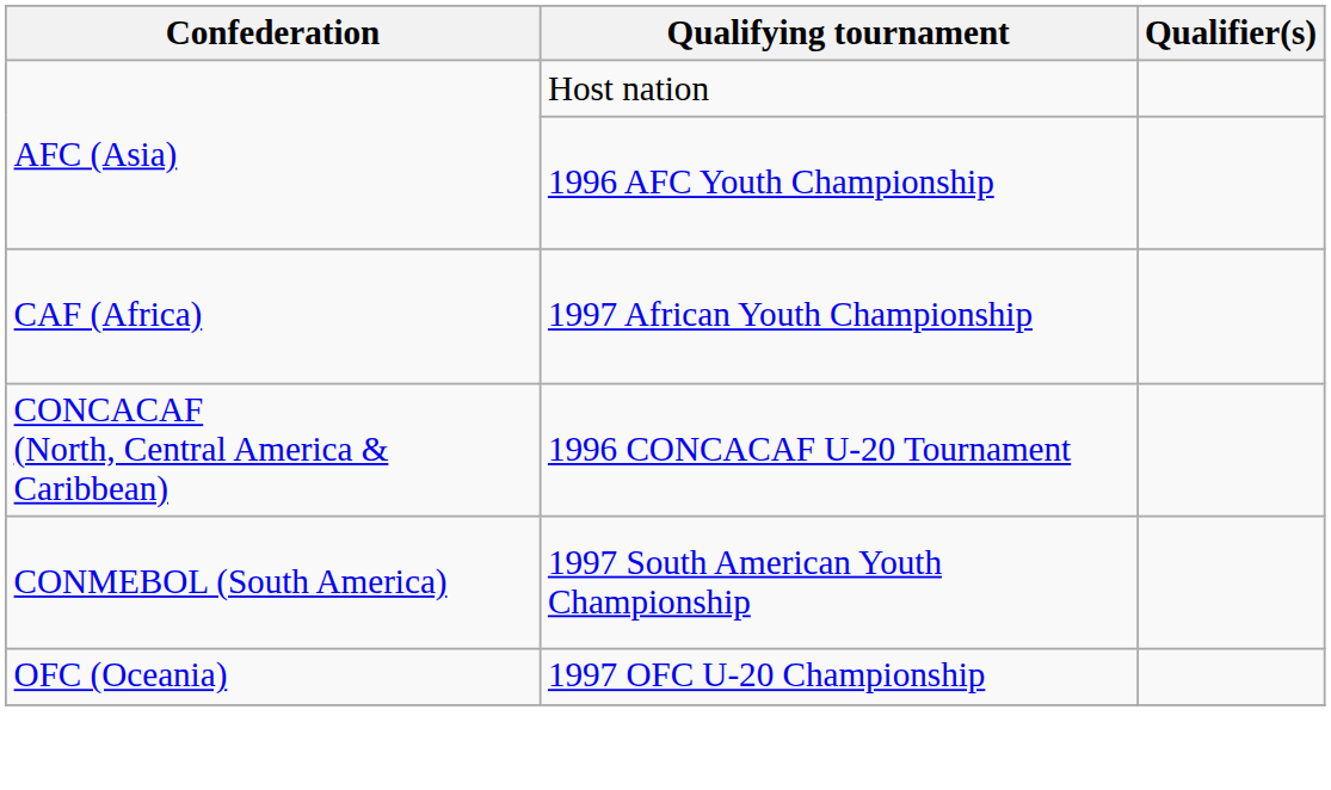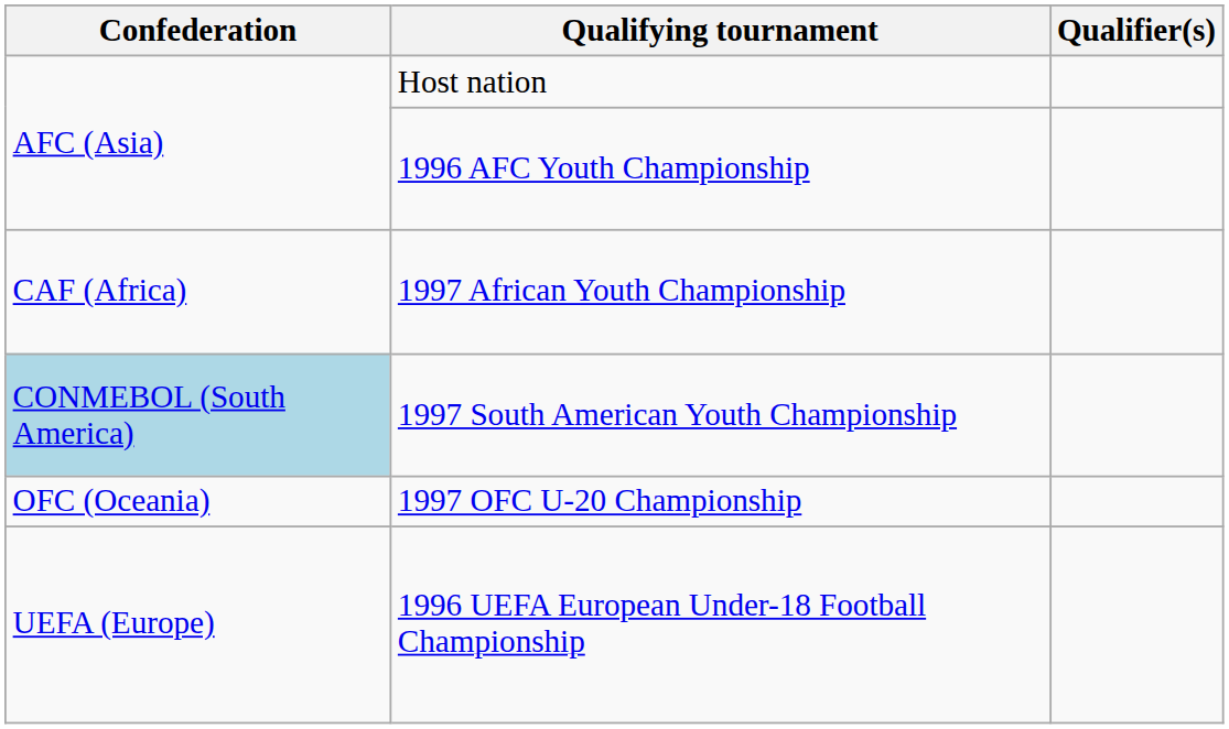 <table class=wikitable>
 <tr>
 <th>Confederation</th>
 <th>Qualifying tournament</th>
 <th>Qualifier(s)</th>
 </tr>
 <tr>
 <td rowspan=2><a href='#'>AFC (Asia)</a></td>
 <td>Host nation</td>
 <td></td>
 </tr>
 <tr>
 <td><a href='#'>1996 AFC Youth Championship</a></td>
 <td> <br>  <br>  <br> </td>
 </tr>
 <tr>
 <td><a href='#'>CAF (Africa)</a></td>
 <td><a href='#'>1997 African Youth Championship</a></td>
 <td> <br>  <br>  <br> </td>
 </tr>
 <tr>
-<td><a href='#'>CONCACAF <br> (North, Central America & Caribbean)</a></td>
-<td><a href='#'>1996 CONCACAF U-20 Tournament</a></td>
-<td> <br>  <br>  <br> </td>
-</tr>
-<tr>
-<td><a href='#'>CONMEBOL (South America)</a></td>
+<td style="background: lightblue;"><a href='#'>CONMEBOL (South America)</a></td>
 <td><a href='#'>1997 South American Youth Championship</a></td>
 <td> <br>   <br>  <br> </td>
 </tr>
 <tr>
 <td><a href='#'>OFC (Oceania)</a></td>
 <td><a href='#'>1997 OFC U-20 Championship</a></td>
 <td></td>
 </tr>
+<tr>
+<td><a href='#'>UEFA (Europe)</a></td>
+<td><a href='#'>1996 UEFA European Under-18 Football Championship</a></td>
+<td><br>  <br>  <br>  <br>  <br> </td>
+</tr>
 </table>
